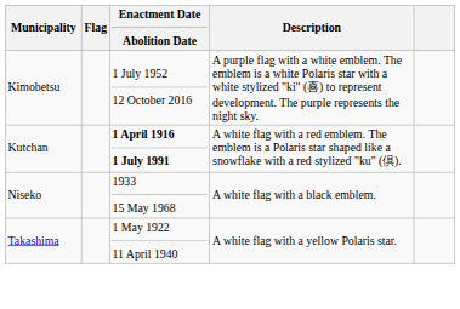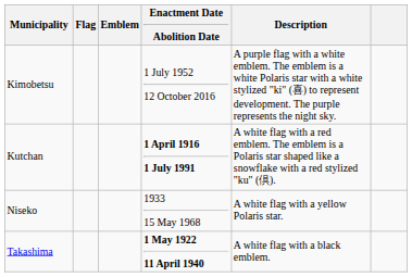 <table class="wikitable">
 <tr>
 <th style="width:12ch;">Municipality</th>
 <th>Flag</th>
+<th>Emblem</th>
 <th style="width:16ch;">Enactment Date<hr>Abolition Date</th>
 <th>Description</th>
 <th style="width:6ch;"></th>
 </tr>
 <tr>
 <td>Kimobetsu</td>
+<td></td>
 <td></td>
 <td>1 July 1952<hr>12 October 2016</td>
 <td>A purple flag with a white emblem. The emblem is a white Polaris star with a white stylized "ki" (喜) to represent development. The purple represents the night sky.</td>
 <td></td>
 </tr>
 <tr>
 <td>Kutchan</td>
 <td></td>
+<td></td>
 <td><strong>1 April 1916<hr>1 July 1991</strong></td>
 <td>A white flag with a red emblem. The emblem is a Polaris star shaped like a snowflake with a red stylized "ku" (倶).</td>
 <td></td>
 </tr>
 <tr>
 <td>Niseko</td>
 <td></td>
+<td></td>
 <td>1933<hr>15 May 1968</td>
-<td>A white flag with a black emblem.</td>
+<td>A white flag with a yellow Polaris star.</td>
 <td></td>
 </tr>
 <tr>
 <td><a href='#'>Takashima</a></td>
 <td></td>
-<td>1 May 1922<hr>11 April 1940</td>
-<td>A white flag with a yellow Polaris star.</td>
+<td></td>
+<td><strong>1 May 1922<hr>11 April 1940</strong></td>
+<td>A white flag with a black emblem.</td>
 <td></td>
 </tr>
 </table>
